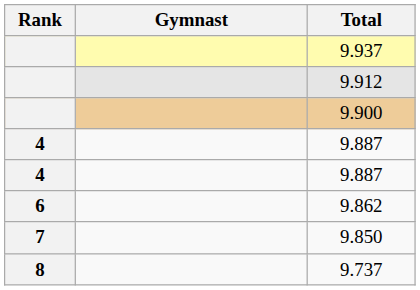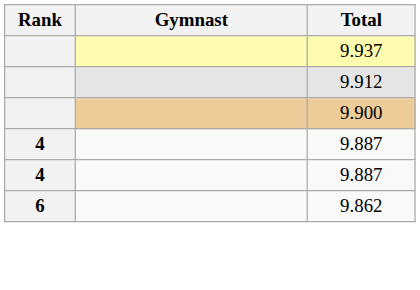 <table class="wikitable sortable" style="text-align:center; font-size:95%">
 <tr>
 <th scope="col" style="width:50px;">Rank</th>
 <th scope="col" style="width:180px;">Gymnast</th>
 <th scope="col" style="width:80px;">Total</th>
 </tr>
 <tr style="background:#fffcaf;">
 <th scope=row style="text-align:center"></th>
 <td style="text-align:left;"></td>
 <td>9.937</td>
 </tr>
 <tr style="background:#e5e5e5;">
 <th scope=row style="text-align:center"></th>
 <td style="text-align:left;"></td>
 <td>9.912</td>
 </tr>
 <tr style="background:#ec9;">
 <th scope=row style="text-align:center"></th>
 <td style="text-align:left;"></td>
 <td>9.900</td>
 </tr>
 <tr>
 <th scope=row style="text-align:center">4</th>
 <td style="text-align:left;"></td>
 <td>9.887</td>
 </tr>
 <tr>
 <th scope=row style="text-align:center">4</th>
 <td style="text-align:left;"></td>
 <td>9.887</td>
 </tr>
 <tr>
 <th scope=row style="text-align:center">6</th>
 <td style="text-align:left;"></td>
 <td>9.862</td>
 </tr>
-<tr>
-<th scope=row style="text-align:center">7</th>
-<td style="text-align:left;"></td>
-<td>9.850</td>
-</tr>
-<tr>
-<th scope=row style="text-align:center">8</th>
-<td style="text-align:left;"></td>
-<td>9.737</td>
-</tr>
 </table>
